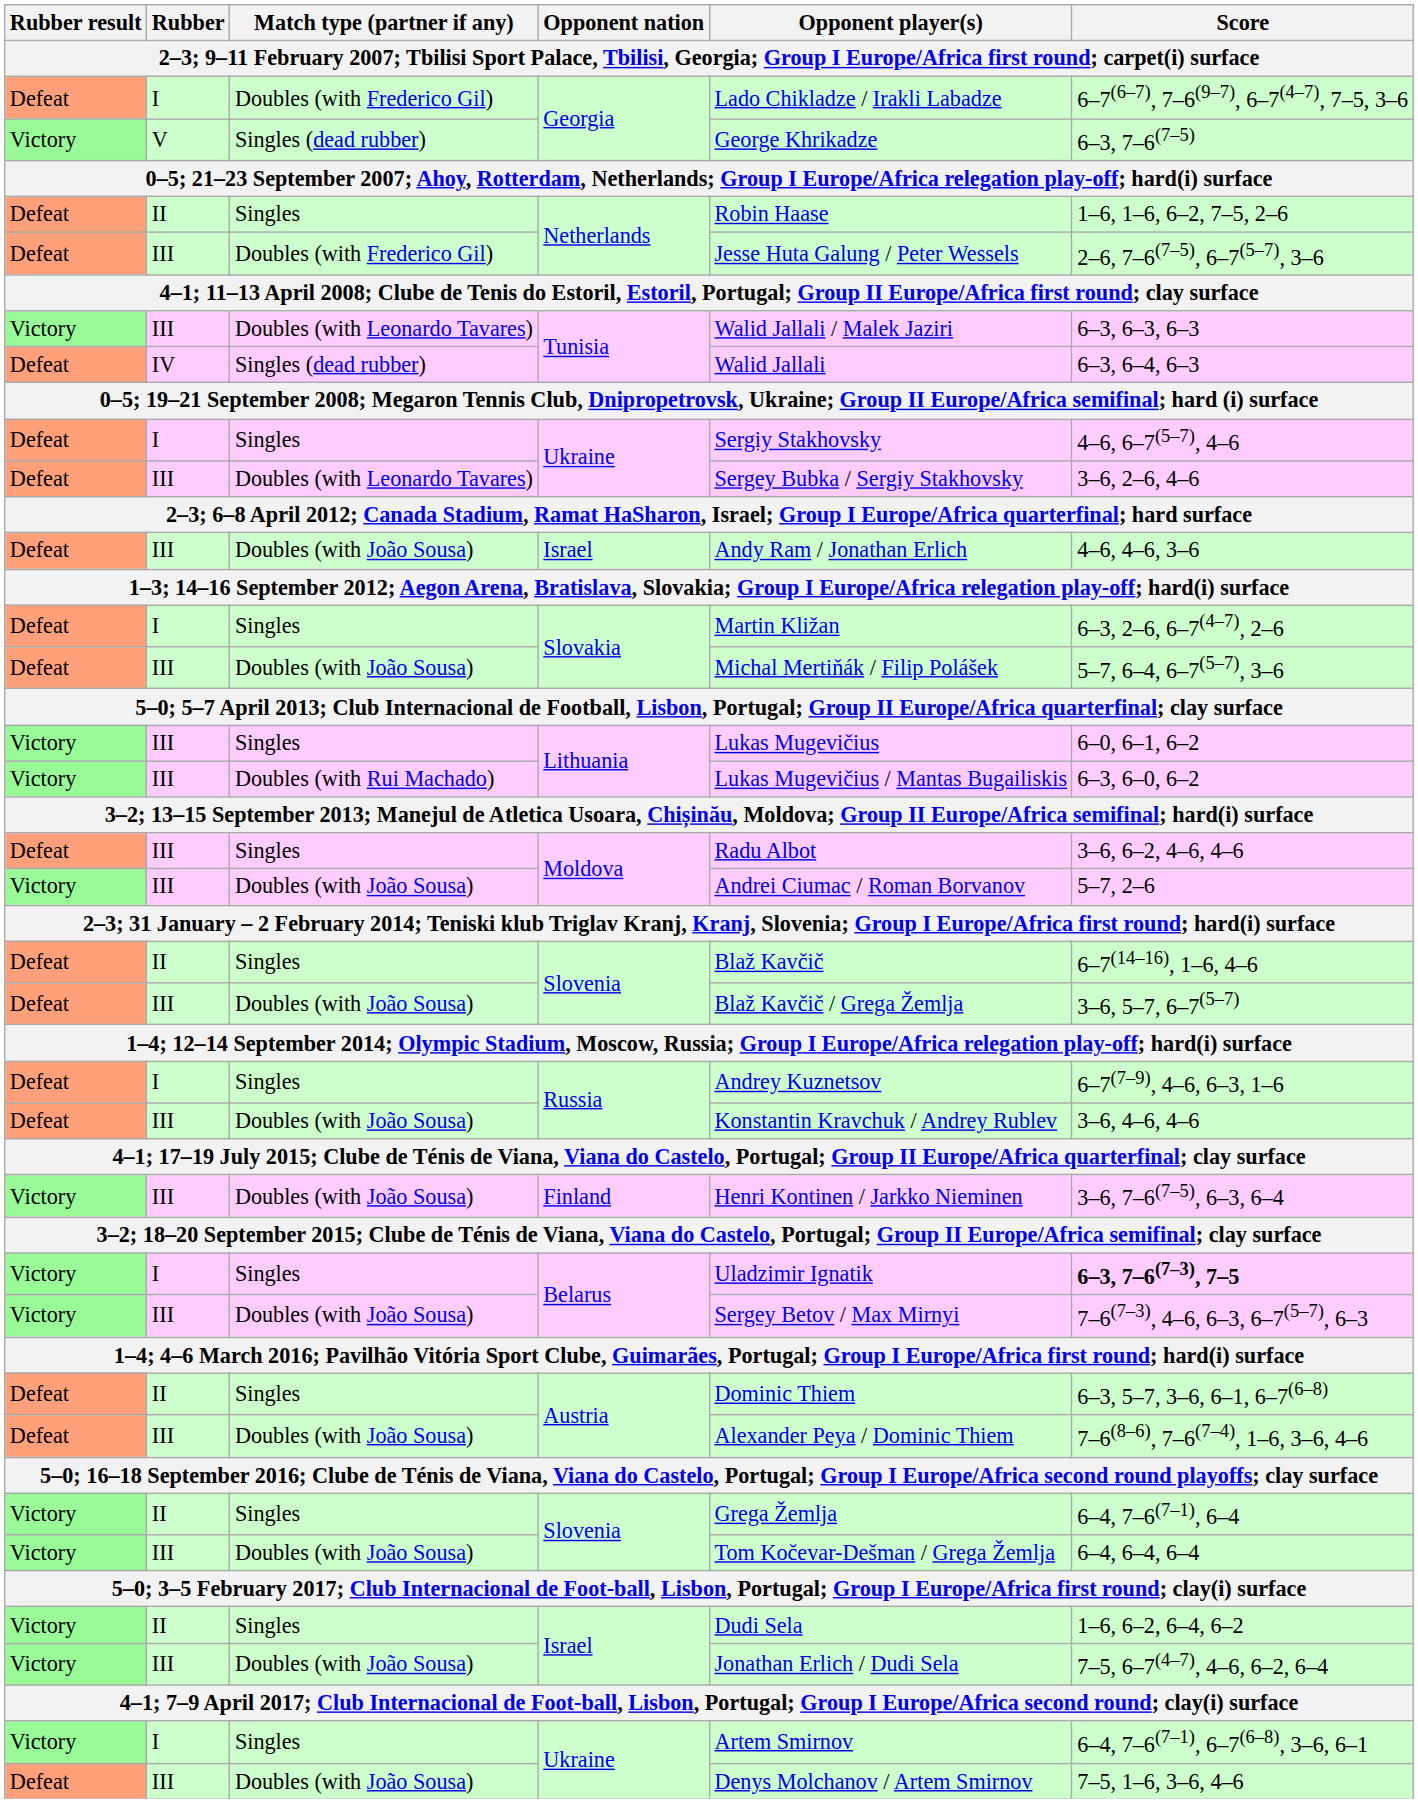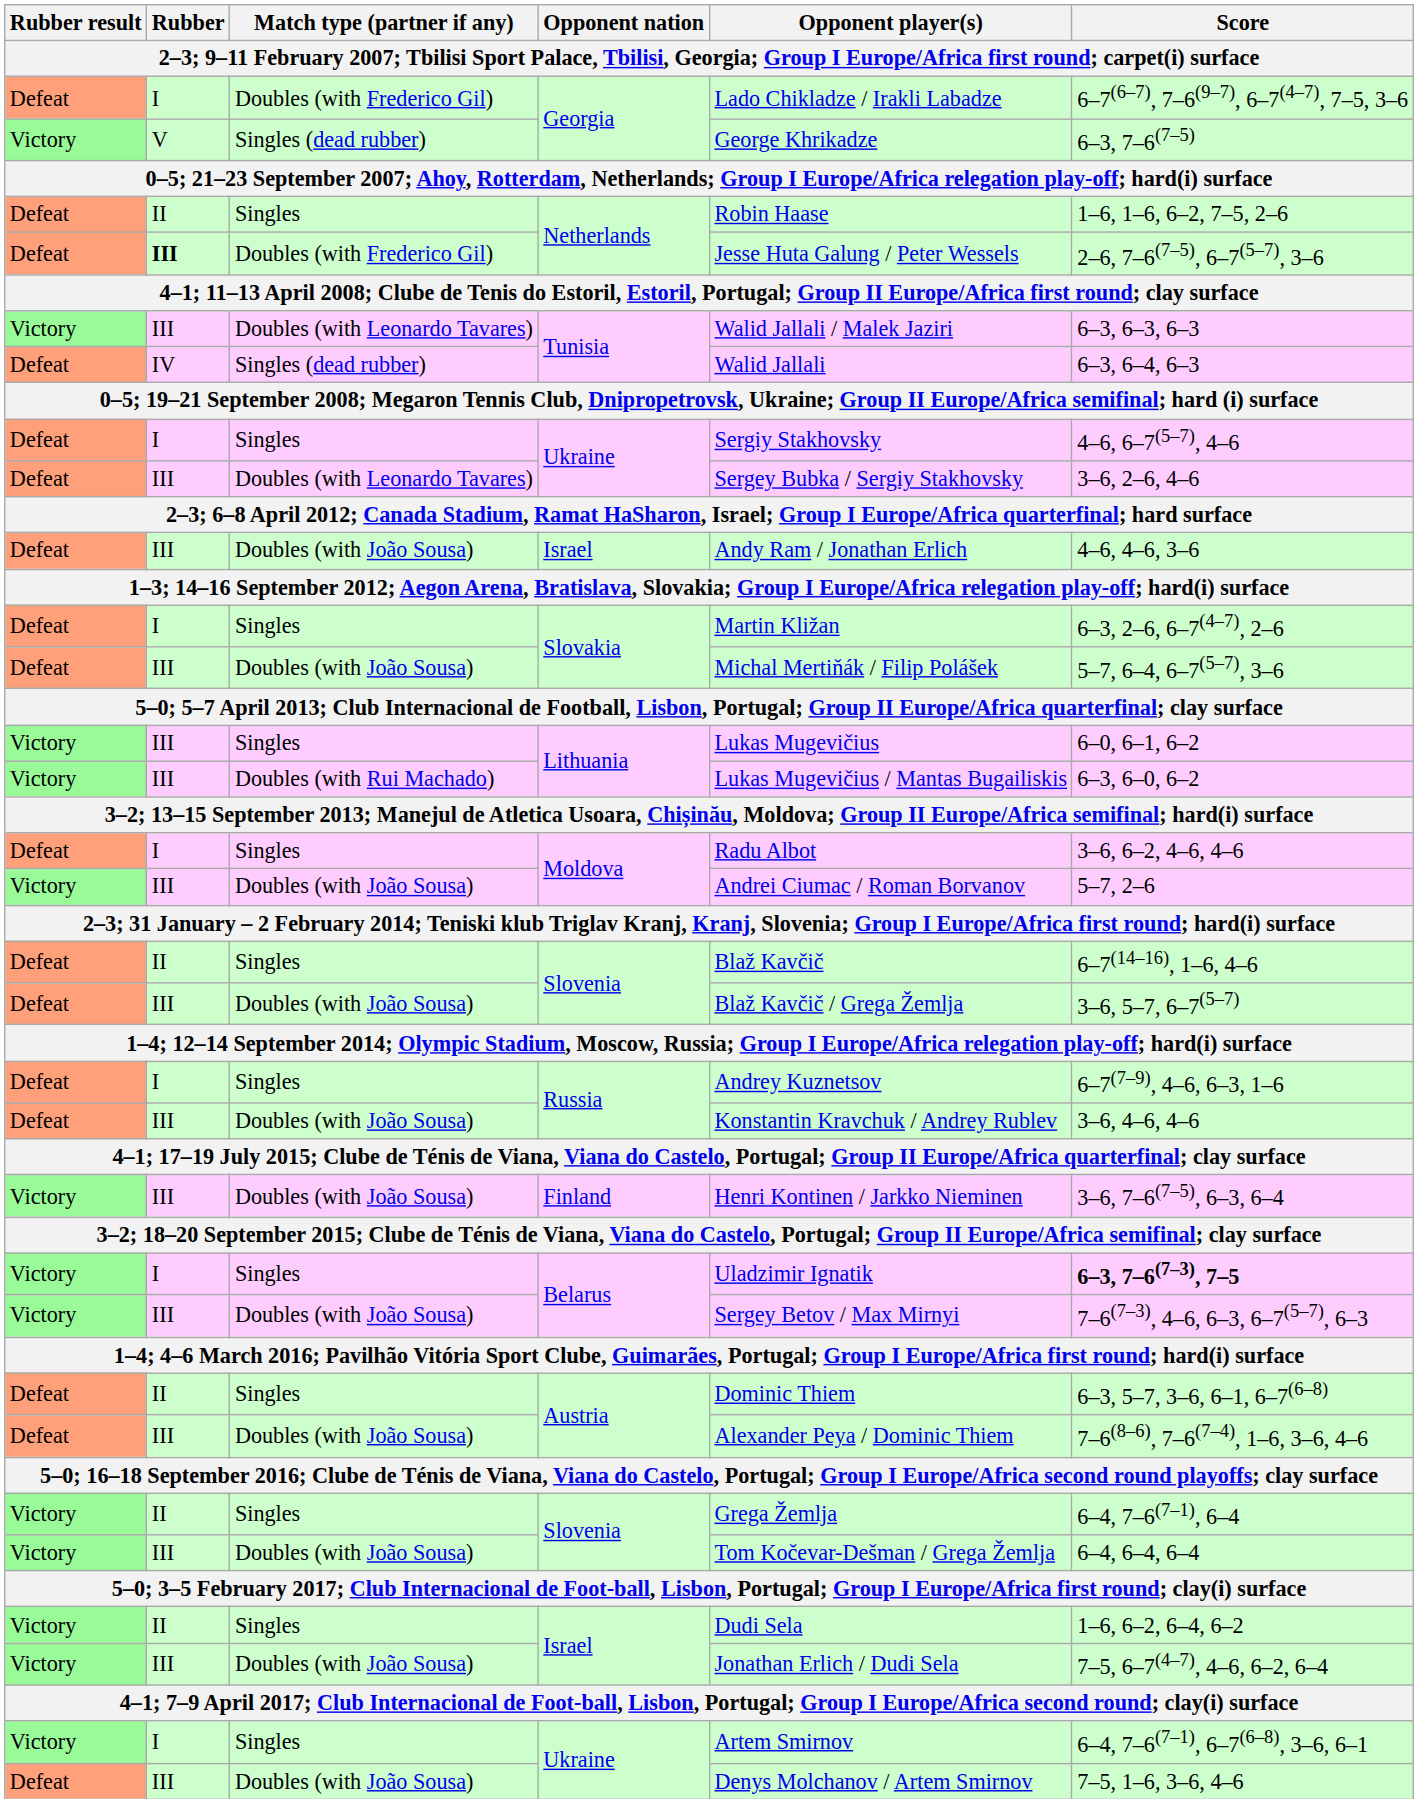 <table class=wikitable style=font-size:97%>
 <tr>
 <th scope="col">Rubber result</th>
 <th scope="col">Rubber</th>
 <th scope="col">Match type (partner if any)</th>
 <th scope="col">Opponent nation</th>
 <th scope="col">Opponent player(s)</th>
 <th scope="col">Score</th>
 </tr>
 <tr>
 <th colspan=7>2–3; 9–11 February 2007; Tbilisi Sport Palace, <a href='#'>Tbilisi</a>, Georgia; <a href='#'>Group I Europe/Africa first round</a>; carpet(i) surface</th>
 </tr>
 <tr style="background:#cfc;">
 <td bgcolor=FFA07A>Defeat</td>
 <td>I</td>
 <td>Doubles (with <a href='#'>Frederico Gil</a>)</td>
 <td rowspan=2> <a href='#'>Georgia</a></td>
 <td><a href='#'>Lado Chikladze</a> / <a href='#'>Irakli Labadze</a></td>
 <td>6–7<sup>(6–7)</sup>, 7–6<sup>(9–7)</sup>, 6–7<sup>(4–7)</sup>, 7–5, 3–6</td>
 </tr>
 <tr style="background:#cfc;">
 <td bgcolor=98FB98>Victory</td>
 <td>V</td>
 <td>Singles (<a href='#'>dead rubber</a>)</td>
 <td><a href='#'>George Khrikadze</a></td>
 <td>6–3, 7–6<sup>(7–5)</sup></td>
 </tr>
 <tr>
 <th colspan=7>0–5; 21–23 September 2007; <a href='#'>Ahoy</a>, <a href='#'>Rotterdam</a>, Netherlands; <a href='#'>Group I Europe/Africa relegation play-off</a>; hard(i) surface</th>
 </tr>
 <tr style="background:#cfc;">
 <td bgcolor=FFA07A>Defeat</td>
 <td>II</td>
 <td>Singles</td>
 <td rowspan=2> <a href='#'>Netherlands</a></td>
 <td><a href='#'>Robin Haase</a></td>
 <td>1–6, 1–6, 6–2, 7–5, 2–6</td>
 </tr>
 <tr style="background:#cfc;">
 <td bgcolor=FFA07A>Defeat</td>
-<td>III</td>
+<td><strong>III</strong></td>
 <td>Doubles (with <a href='#'>Frederico Gil</a>)</td>
 <td><a href='#'>Jesse Huta Galung</a> / <a href='#'>Peter Wessels</a></td>
 <td>2–6, 7–6<sup>(7–5)</sup>, 6–7<sup>(5–7)</sup>, 3–6</td>
 </tr>
 <tr>
 <th colspan=7>4–1; 11–13 April 2008; Clube de Tenis do Estoril, <a href='#'>Estoril</a>, Portugal; <a href='#'>Group II Europe/Africa first round</a>; clay surface</th>
 </tr>
 <tr style="background:#fcf;">
 <td bgcolor=98FB98>Victory</td>
 <td>III</td>
 <td>Doubles (with <a href='#'>Leonardo Tavares</a>)</td>
 <td rowspan=2> <a href='#'>Tunisia</a></td>
 <td><a href='#'>Walid Jallali</a> / <a href='#'>Malek Jaziri</a></td>
 <td>6–3, 6–3, 6–3</td>
 </tr>
 <tr style="background:#fcf;">
 <td bgcolor=FFA07A>Defeat</td>
 <td>IV</td>
 <td>Singles (<a href='#'>dead rubber</a>)</td>
 <td><a href='#'>Walid Jallali</a></td>
 <td>6–3, 6–4, 6–3</td>
 </tr>
 <tr>
 <th colspan=7>0–5; 19–21 September 2008; Megaron Tennis Club, <a href='#'>Dnipropetrovsk</a>, Ukraine; <a href='#'>Group II Europe/Africa semifinal</a>; hard (i) surface</th>
 </tr>
 <tr style="background:#fcf;">
 <td bgcolor=FFA07A>Defeat</td>
 <td>I</td>
 <td>Singles</td>
 <td rowspan=2> <a href='#'>Ukraine</a></td>
 <td><a href='#'>Sergiy Stakhovsky</a></td>
 <td>4–6, 6–7<sup>(5–7)</sup>, 4–6</td>
 </tr>
 <tr style="background:#fcf;">
 <td bgcolor=FFA07A>Defeat</td>
 <td>III</td>
 <td>Doubles (with <a href='#'>Leonardo Tavares</a>)</td>
 <td><a href='#'>Sergey Bubka</a> / <a href='#'>Sergiy Stakhovsky</a></td>
 <td>3–6, 2–6, 4–6</td>
 </tr>
 <tr>
 <th colspan=7>2–3; 6–8 April 2012; <a href='#'>Canada Stadium</a>, <a href='#'>Ramat HaSharon</a>, Israel; <a href='#'>Group I Europe/Africa quarterfinal</a>; hard surface</th>
 </tr>
 <tr style="background:#cfc;">
 <td bgcolor=FFA07A>Defeat</td>
 <td>III</td>
 <td>Doubles (with <a href='#'>João Sousa</a>)</td>
 <td> <a href='#'>Israel</a></td>
 <td><a href='#'>Andy Ram</a> / <a href='#'>Jonathan Erlich</a></td>
 <td>4–6, 4–6, 3–6</td>
 </tr>
 <tr>
 <th colspan=7>1–3; 14–16 September 2012; <a href='#'>Aegon Arena</a>, <a href='#'>Bratislava</a>, Slovakia; <a href='#'>Group I Europe/Africa relegation play-off</a>; hard(i) surface</th>
 </tr>
 <tr style="background:#cfc;">
 <td bgcolor=FFA07A>Defeat</td>
 <td>I</td>
 <td>Singles</td>
 <td rowspan=2> <a href='#'>Slovakia</a></td>
 <td><a href='#'>Martin Kližan</a></td>
 <td>6–3, 2–6, 6–7<sup>(4–7)</sup>, 2–6</td>
 </tr>
 <tr style="background:#cfc;">
 <td bgcolor=FFA07A>Defeat</td>
 <td>III</td>
 <td>Doubles (with <a href='#'>João Sousa</a>)</td>
 <td><a href='#'>Michal Mertiňák</a> / <a href='#'>Filip Polášek</a></td>
 <td>5–7, 6–4, 6–7<sup>(5–7)</sup>, 3–6</td>
 </tr>
 <tr>
 <th colspan=7>5–0; 5–7 April 2013; Club Internacional de Football, <a href='#'>Lisbon</a>, Portugal; <a href='#'>Group II Europe/Africa quarterfinal</a>; clay surface</th>
 </tr>
 <tr style="background:#fcf;">
 <td bgcolor=98FB98>Victory</td>
 <td>III</td>
 <td>Singles</td>
 <td rowspan=2> <a href='#'>Lithuania</a></td>
 <td><a href='#'>Lukas Mugevičius</a></td>
 <td>6–0, 6–1, 6–2</td>
 </tr>
 <tr style="background:#fcf;">
 <td bgcolor=98FB98>Victory</td>
 <td>III</td>
 <td>Doubles (with <a href='#'>Rui Machado</a>)</td>
 <td><a href='#'>Lukas Mugevičius</a> / <a href='#'>Mantas Bugailiskis</a></td>
 <td>6–3, 6–0, 6–2</td>
 </tr>
 <tr>
 <th colspan=7>3–2; 13–15 September 2013; Manejul de Atletica Usoara, <a href='#'>Chișinău</a>, Moldova; <a href='#'>Group II Europe/Africa semifinal</a>; hard(i) surface</th>
 </tr>
 <tr style="background:#fcf;">
 <td bgcolor=FFA07A>Defeat</td>
-<td>III</td>
+<td>I</td>
 <td>Singles</td>
 <td rowspan=2> <a href='#'>Moldova</a></td>
 <td><a href='#'>Radu Albot</a></td>
 <td>3–6, 6–2, 4–6, 4–6</td>
 </tr>
 <tr style="background:#fcf;">
 <td bgcolor=98FB98>Victory</td>
 <td>III</td>
 <td>Doubles (with <a href='#'>João Sousa</a>)</td>
 <td><a href='#'>Andrei Ciumac</a> / <a href='#'>Roman Borvanov</a></td>
 <td>5–7, 2–6</td>
 </tr>
 <tr>
 <th colspan=7>2–3; 31 January – 2 February 2014; Teniski klub Triglav Kranj, <a href='#'>Kranj</a>, Slovenia; <a href='#'>Group I Europe/Africa first round</a>; hard(i) surface</th>
 </tr>
 <tr style="background:#cfc;">
 <td bgcolor=FFA07A>Defeat</td>
 <td>II</td>
 <td>Singles</td>
 <td rowspan=2> <a href='#'>Slovenia</a></td>
 <td><a href='#'>Blaž Kavčič</a></td>
 <td>6–7<sup>(14–16)</sup>, 1–6, 4–6</td>
 </tr>
 <tr style="background:#cfc;">
 <td bgcolor=FFA07A>Defeat</td>
 <td>III</td>
 <td>Doubles (with <a href='#'>João Sousa</a>)</td>
 <td><a href='#'>Blaž Kavčič</a> / <a href='#'>Grega Žemlja</a></td>
 <td>3–6, 5–7, 6–7<sup>(5–7)</sup></td>
 </tr>
 <tr>
 <th colspan=7>1–4; 12–14 September 2014; <a href='#'>Olympic Stadium</a>, Moscow, Russia; <a href='#'>Group I Europe/Africa relegation play-off</a>; hard(i) surface</th>
 </tr>
 <tr style="background:#cfc;">
 <td bgcolor=FFA07A>Defeat</td>
 <td>I</td>
 <td>Singles</td>
 <td rowspan=2> <a href='#'>Russia</a></td>
 <td><a href='#'>Andrey Kuznetsov</a></td>
 <td>6–7<sup>(7–9)</sup>, 4–6,  6–3, 1–6</td>
 </tr>
 <tr style="background:#cfc;">
 <td bgcolor=FFA07A>Defeat</td>
 <td>III</td>
 <td>Doubles (with <a href='#'>João Sousa</a>)</td>
 <td><a href='#'>Konstantin Kravchuk</a> / <a href='#'>Andrey Rublev</a></td>
 <td>3–6, 4–6, 4–6</td>
 </tr>
 <tr>
 <th colspan=7>4–1; 17–19 July 2015; Clube de Ténis de Viana, <a href='#'>Viana do Castelo</a>, Portugal; <a href='#'>Group II Europe/Africa quarterfinal</a>; clay surface</th>
 </tr>
 <tr style="background:#fcf;">
 <td bgcolor=98FB98>Victory</td>
 <td>III</td>
 <td>Doubles (with <a href='#'>João Sousa</a>)</td>
 <td> <a href='#'>Finland</a></td>
 <td><a href='#'>Henri Kontinen</a> / <a href='#'>Jarkko Nieminen</a></td>
 <td>3–6, 7–6<sup>(7–5)</sup>, 6–3, 6–4</td>
 </tr>
 <tr>
 <th colspan=7>3–2; 18–20 September 2015; Clube de Ténis de Viana, <a href='#'>Viana do Castelo</a>, Portugal; <a href='#'>Group II Europe/Africa semifinal</a>; clay surface</th>
 </tr>
 <tr style="background:#fcf;">
 <td bgcolor=98FB98>Victory</td>
 <td>I</td>
 <td>Singles</td>
 <td rowspan=2> <a href='#'>Belarus</a></td>
 <td><a href='#'>Uladzimir Ignatik</a></td>
 <td><strong>6–3, 7–6<sup>(7–3)</sup>, 7–5</strong></td>
 </tr>
 <tr style="background:#fcf;">
 <td bgcolor=98FB98>Victory</td>
 <td>III</td>
 <td>Doubles (with <a href='#'>João Sousa</a>)</td>
 <td><a href='#'>Sergey Betov</a> / <a href='#'>Max Mirnyi</a></td>
 <td>7–6<sup>(7–3)</sup>, 4–6, 6–3, 6–7<sup>(5–7)</sup>, 6–3</td>
 </tr>
 <tr>
 <th colspan=7>1–4; 4–6 March 2016; Pavilhão Vitória Sport Clube, <a href='#'>Guimarães</a>, Portugal; <a href='#'>Group I Europe/Africa first round</a>; hard(i) surface</th>
 </tr>
 <tr style="background:#cfc;">
 <td bgcolor=FFA07A>Defeat</td>
 <td>II</td>
 <td>Singles</td>
 <td rowspan=2> <a href='#'>Austria</a></td>
 <td><a href='#'>Dominic Thiem</a></td>
 <td>6–3, 5–7, 3–6, 6–1, 6–7<sup>(6–8)</sup></td>
 </tr>
 <tr style="background:#cfc;">
 <td bgcolor=FFA07A>Defeat</td>
 <td>III</td>
 <td>Doubles (with <a href='#'>João Sousa</a>)</td>
 <td><a href='#'>Alexander Peya</a> / <a href='#'>Dominic Thiem</a></td>
 <td>7–6<sup>(8–6)</sup>, 7–6<sup>(7–4)</sup>, 1–6, 3–6, 4–6</td>
 </tr>
 <tr>
 <th colspan=6>5–0; 16–18 September 2016; Clube de Ténis de Viana, <a href='#'>Viana do Castelo</a>, Portugal; <a href='#'>Group I Europe/Africa second round playoffs</a>; clay surface</th>
 </tr>
 <tr style="background:#cfc;">
 <td bgcolor=98FB98>Victory</td>
 <td>II</td>
 <td>Singles</td>
 <td rowspan=2> <a href='#'>Slovenia</a></td>
 <td><a href='#'>Grega Žemlja</a></td>
 <td>6–4, 7–6<sup>(7–1)</sup>, 6–4</td>
 </tr>
 <tr style="background:#cfc;">
 <td bgcolor=98FB98>Victory</td>
 <td>III</td>
 <td>Doubles (with <a href='#'>João Sousa</a>)</td>
 <td><a href='#'>Tom Kočevar-Dešman</a> / <a href='#'>Grega Žemlja</a></td>
 <td>6–4, 6–4, 6–4</td>
 </tr>
 <tr>
 <th colspan=6>5–0; 3–5 February 2017; <a href='#'>Club Internacional de Foot-ball</a>, <a href='#'>Lisbon</a>, Portugal; <a href='#'>Group I Europe/Africa first round</a>; clay(i) surface</th>
 </tr>
 <tr style="background:#cfc;">
 <td bgcolor=98FB98>Victory</td>
 <td>II</td>
 <td>Singles</td>
 <td rowspan=2> <a href='#'>Israel</a></td>
 <td><a href='#'>Dudi Sela</a></td>
 <td>1–6, 6–2, 6–4, 6–2</td>
 </tr>
 <tr style="background:#cfc;">
 <td bgcolor=98FB98>Victory</td>
 <td>III</td>
 <td>Doubles (with <a href='#'>João Sousa</a>)</td>
 <td><a href='#'>Jonathan Erlich</a> / <a href='#'>Dudi Sela</a></td>
 <td>7–5, 6–7<sup>(4–7)</sup>, 4–6, 6–2, 6–4</td>
 </tr>
 <tr>
 <th colspan=6>4–1; 7–9 April 2017; <a href='#'>Club Internacional de Foot-ball</a>, <a href='#'>Lisbon</a>, Portugal; <a href='#'>Group I Europe/Africa second round</a>; clay(i) surface</th>
 </tr>
 <tr style="background:#cfc;">
 <td bgcolor=98FB98>Victory</td>
 <td>I</td>
 <td>Singles</td>
 <td rowspan=2> <a href='#'>Ukraine</a></td>
 <td><a href='#'>Artem Smirnov</a></td>
 <td>6–4, 7–6<sup>(7–1)</sup>, 6–7<sup>(6–8)</sup>, 3–6, 6–1</td>
 </tr>
 <tr style="background:#cfc;">
 <td bgcolor=FFA07A>Defeat</td>
 <td>III</td>
 <td>Doubles (with <a href='#'>João Sousa</a>)</td>
 <td><a href='#'>Denys Molchanov</a> / <a href='#'>Artem Smirnov</a></td>
 <td>7–5, 1–6, 3–6, 4–6</td>
 </tr>
 </table>
